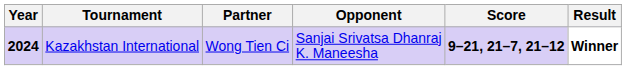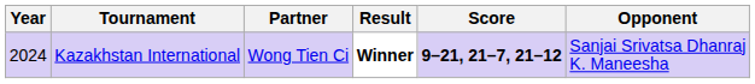 <table class="sortable wikitable" style="font-size: 90%;">
 <tr>
 <th>Year</th>
 <th>Tournament</th>
 <th>Partner</th>
+<th>Result</th>
+<th>Score</th>
 <th>Opponent</th>
-<th>Score</th>
-<th>Result</th>
 </tr>
 <tr style="background:#D8CEF6">
-<td align="center"><strong>2024</strong></td>
+<td align="center">2024</td>
 <td align="left"><a href='#'>Kazakhstan International</a></td>
 <td align="left"> <a href='#'>Wong Tien Ci</a></td>
+<td style="text-align:left; background:white"> <strong>Winner</strong></td>
+<td align="left"><strong>9–21, 21–7, 21–12</strong></td>
 <td align="left"> <a href='#'>Sanjai Srivatsa Dhanraj</a><br> <a href='#'>K. Maneesha</a></td>
-<td align="left"><strong>9–21, 21–7, 21–12</strong></td>
-<td style="text-align:left; background:white"> <strong>Winner</strong></td>
 </tr>
 </table>
